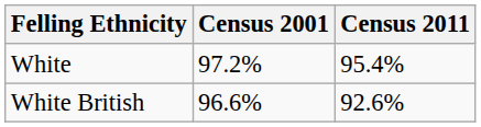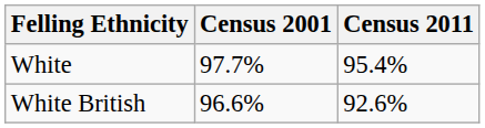 <table class="wikitable">
 <tr>
 <th>Felling Ethnicity</th>
 <th>Census 2001</th>
 <th>Census 2011</th>
 </tr>
 <tr>
 <td>White</td>
-<td>97.2%</td>
+<td>97.7%</td>
 <td>95.4%</td>
 </tr>
 <tr>
 <td>White British</td>
 <td>96.6%</td>
 <td>92.6%</td>
 </tr>
 </table>
